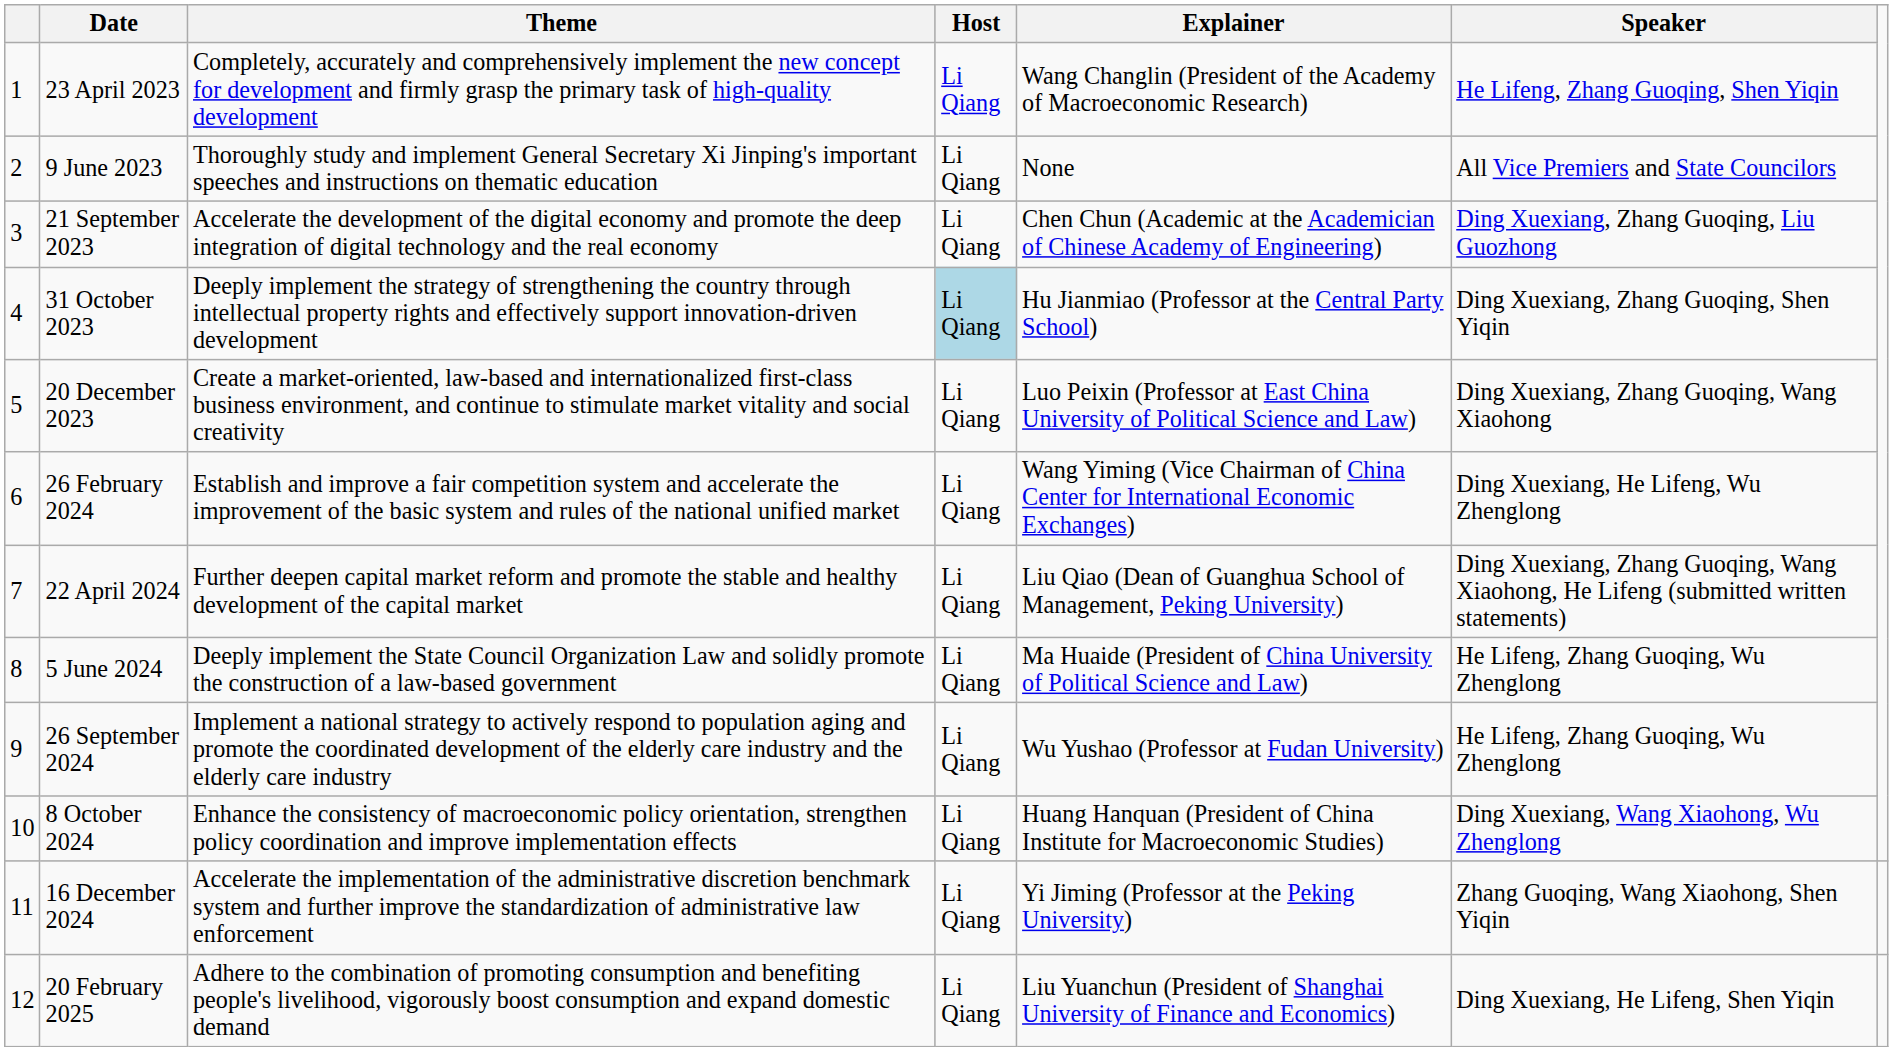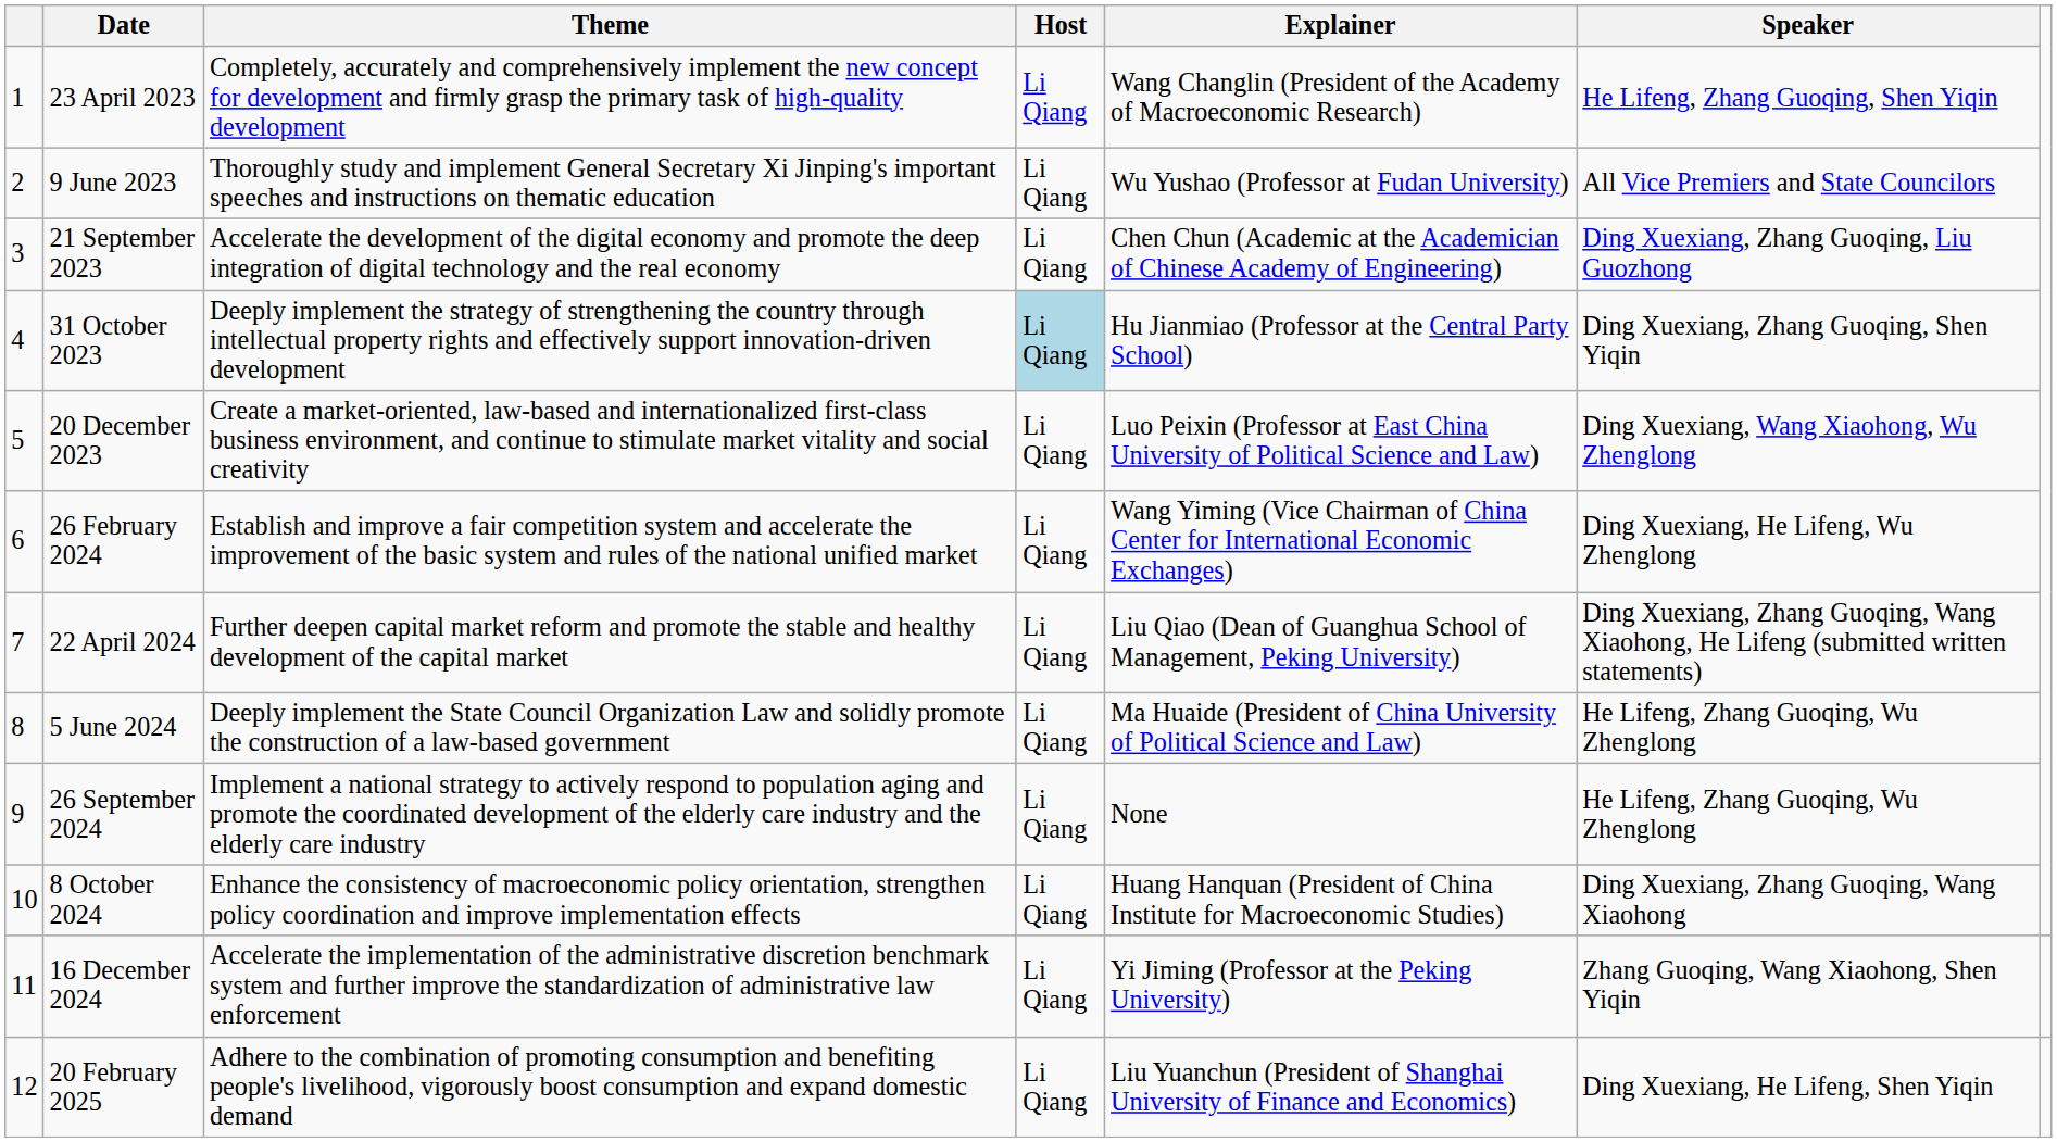 <table class="wikitable">
 <tr>
 <th></th>
 <th>Date</th>
 <th>Theme</th>
 <th>Host</th>
 <th>Explainer</th>
 <th>Speaker</th>
 </tr>
 <tr>
 <td>1</td>
 <td>23 April 2023</td>
 <td>Completely, accurately and comprehensively implement the <a href='#'>new concept for development</a> and firmly grasp the primary task of <a href='#'>high-quality development</a></td>
 <td><a href='#'>Li Qiang</a></td>
 <td>Wang Changlin (President of the Academy of Macroeconomic Research)</td>
 <td><a href='#'>He Lifeng</a>, <a href='#'>Zhang Guoqing</a>, <a href='#'>Shen Yiqin</a></td>
 </tr>
 <tr>
 <td>2</td>
 <td>9 June 2023</td>
 <td>Thoroughly study and implement General Secretary Xi Jinping's important speeches and instructions on thematic education</td>
 <td>Li Qiang</td>
-<td>None</td>
+<td>Wu Yushao (Professor at <a href='#'>Fudan University</a>)</td>
 <td>All <a href='#'>Vice Premiers</a> and <a href='#'>State Councilors</a></td>
 </tr>
 <tr>
 <td>3</td>
 <td>21 September 2023</td>
 <td>Accelerate the development of the digital economy and promote the deep integration of digital technology and the real economy</td>
 <td>Li Qiang</td>
 <td>Chen Chun (Academic at the <a href='#'>Academician of Chinese Academy of Engineering</a>)</td>
 <td><a href='#'>Ding Xuexiang</a>, Zhang Guoqing, <a href='#'>Liu Guozhong</a></td>
 </tr>
 <tr>
 <td>4</td>
 <td>31 October 2023</td>
 <td>Deeply implement the strategy of strengthening the country through intellectual property rights and effectively support innovation-driven development</td>
 <td style="background: lightblue;">Li Qiang</td>
 <td>Hu Jianmiao (Professor at the <a href='#'>Central Party School</a>)</td>
 <td>Ding Xuexiang, Zhang Guoqing, Shen Yiqin</td>
 </tr>
 <tr>
 <td>5</td>
 <td>20 December 2023</td>
 <td>Create a market-oriented, law-based and internationalized first-class business environment, and continue to stimulate market vitality and social creativity</td>
 <td>Li Qiang</td>
 <td>Luo Peixin (Professor at <a href='#'>East China University of Political Science and Law</a>)</td>
-<td>Ding Xuexiang, Zhang Guoqing, Wang Xiaohong</td>
+<td>Ding Xuexiang, <a href='#'>Wang Xiaohong</a>, <a href='#'>Wu Zhenglong</a></td>
 </tr>
 <tr>
 <td>6</td>
 <td>26 February 2024</td>
 <td>Establish and improve a fair competition system and accelerate the improvement of the basic system and rules of the national unified market</td>
 <td>Li Qiang</td>
 <td>Wang Yiming (Vice Chairman of <a href='#'>China Center for International Economic Exchanges</a>)</td>
 <td>Ding Xuexiang, He Lifeng, Wu Zhenglong</td>
 </tr>
 <tr>
 <td>7</td>
 <td>22 April 2024</td>
 <td>Further deepen capital market reform and promote the stable and healthy development of the capital market</td>
 <td>Li Qiang</td>
 <td>Liu Qiao (Dean of Guanghua School of Management, <a href='#'>Peking University</a>)</td>
 <td>Ding Xuexiang, Zhang Guoqing, Wang Xiaohong, He Lifeng (submitted written statements)</td>
 </tr>
 <tr>
 <td>8</td>
 <td>5 June 2024</td>
 <td>Deeply implement the State Council Organization Law and solidly promote the construction of a law-based government</td>
 <td>Li Qiang</td>
 <td>Ma Huaide (President of <a href='#'>China University of Political Science and Law</a>)</td>
 <td>He Lifeng, Zhang Guoqing, Wu Zhenglong</td>
 </tr>
 <tr>
 <td>9</td>
 <td>26 September 2024</td>
 <td>Implement a national strategy to actively respond to population aging and promote the coordinated development of the elderly care industry and the elderly care industry</td>
 <td>Li Qiang</td>
-<td>Wu Yushao (Professor at <a href='#'>Fudan University</a>)</td>
+<td>None</td>
 <td>He Lifeng, Zhang Guoqing, Wu Zhenglong</td>
 </tr>
 <tr>
 <td>10</td>
 <td>8 October 2024</td>
 <td>Enhance the consistency of macroeconomic policy orientation, strengthen policy coordination and improve implementation effects</td>
 <td>Li Qiang</td>
 <td>Huang Hanquan (President of China Institute for Macroeconomic Studies)</td>
-<td>Ding Xuexiang, <a href='#'>Wang Xiaohong</a>, <a href='#'>Wu Zhenglong</a></td>
+<td>Ding Xuexiang, Zhang Guoqing, Wang Xiaohong</td>
 </tr>
 <tr>
 <td>11</td>
 <td>16 December 2024</td>
 <td>Accelerate the implementation of the administrative discretion benchmark system and further improve the standardization of administrative law enforcement</td>
 <td>Li Qiang</td>
 <td>Yi Jiming (Professor at the <a href='#'>Peking University</a>)</td>
 <td>Zhang Guoqing, Wang Xiaohong, Shen Yiqin</td>
 <td></td>
 </tr>
 <tr>
 <td>12</td>
 <td>20 February 2025</td>
 <td>Adhere to the combination of promoting consumption and benefiting people's livelihood, vigorously boost consumption and expand domestic demand</td>
 <td>Li Qiang</td>
 <td>Liu Yuanchun (President of <a href='#'>Shanghai University of Finance and Economics</a>)</td>
 <td>Ding Xuexiang, He Lifeng, Shen Yiqin</td>
 </tr>
 </table>
